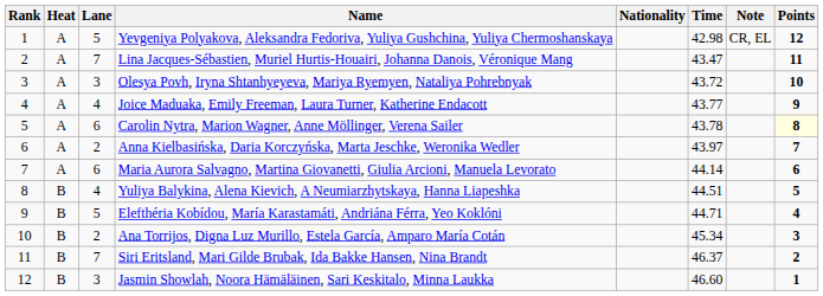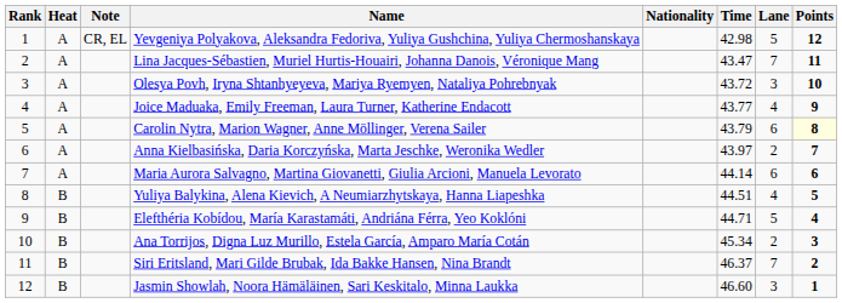 <table class="wikitable sortable" style="text-align:center">
 <tr>
 <th>Rank</th>
 <th>Heat</th>
-<th>Lane</th>
+<th>Note</th>
 <th>Name</th>
 <th>Nationality</th>
 <th>Time</th>
-<th>Note</th>
+<th>Lane</th>
 <th>Points</th>
 </tr>
 <tr>
 <td>1</td>
 <td>A</td>
-<td>5</td>
+<td>CR, EL</td>
 <td align=left><a href='#'>Yevgeniya Polyakova</a>, <a href='#'>Aleksandra Fedoriva</a>, <a href='#'>Yuliya Gushchina</a>, <a href='#'>Yuliya Chermoshanskaya</a></td>
 <td align=left></td>
 <td>42.98</td>
-<td>CR, EL</td>
+<td>5</td>
 <td><strong>12</strong></td>
 </tr>
 <tr>
 <td>2</td>
 <td>A</td>
-<td>7</td>
+<td></td>
 <td align=left><a href='#'>Lina Jacques-Sébastien</a>, <a href='#'>Muriel Hurtis-Houairi</a>, <a href='#'>Johanna Danois</a>, <a href='#'>Véronique Mang</a></td>
 <td align=left></td>
 <td>43.47</td>
-<td></td>
+<td>7</td>
 <td><strong>11</strong></td>
 </tr>
 <tr>
 <td>3</td>
 <td>A</td>
-<td>3</td>
+<td></td>
 <td align=left><a href='#'>Olesya Povh</a>, <a href='#'>Iryna Shtanhyeyeva</a>, <a href='#'>Mariya Ryemyen</a>, <a href='#'>Nataliya Pohrebnyak</a></td>
 <td align=left></td>
 <td>43.72</td>
-<td></td>
+<td>3</td>
 <td><strong>10</strong></td>
 </tr>
 <tr>
 <td>4</td>
 <td>A</td>
-<td>4</td>
+<td></td>
 <td align=left><a href='#'>Joice Maduaka</a>, <a href='#'>Emily Freeman</a>, <a href='#'>Laura Turner</a>, <a href='#'>Katherine Endacott</a></td>
 <td align=left></td>
 <td>43.77</td>
-<td></td>
+<td>4</td>
 <td><strong>9</strong></td>
 </tr>
 <tr>
 <td>5</td>
 <td>A</td>
-<td>6</td>
+<td></td>
 <td align=left><a href='#'>Carolin Nytra</a>, <a href='#'>Marion Wagner</a>, <a href='#'>Anne Möllinger</a>, <a href='#'>Verena Sailer</a></td>
 <td align=left></td>
-<td>43.78</td>
-<td></td>
+<td>43.79</td>
+<td>6</td>
 <td style="background: lightyellow;"><strong>8</strong></td>
 </tr>
 <tr>
 <td>6</td>
 <td>A</td>
-<td>2</td>
+<td></td>
 <td align=left><a href='#'>Anna Kielbasińska</a>, <a href='#'>Daria Korczyńska</a>, <a href='#'>Marta Jeschke</a>, <a href='#'>Weronika Wedler</a></td>
 <td align=left></td>
 <td>43.97</td>
-<td></td>
+<td>2</td>
 <td><strong>7</strong></td>
 </tr>
 <tr>
 <td>7</td>
 <td>A</td>
-<td>6</td>
+<td></td>
 <td align=left><a href='#'>Maria Aurora Salvagno</a>, <a href='#'>Martina Giovanetti</a>, <a href='#'>Giulia Arcioni</a>, <a href='#'>Manuela Levorato</a></td>
 <td align=left></td>
 <td>44.14</td>
-<td></td>
+<td>6</td>
 <td><strong>6</strong></td>
 </tr>
 <tr>
 <td>8</td>
 <td>B</td>
-<td>4</td>
+<td></td>
 <td align=left><a href='#'>Yuliya Balykina</a>, <a href='#'>Alena Kievich</a>, <a href='#'>A Neumiarzhytskaya</a>, <a href='#'>Hanna Liapeshka</a></td>
 <td align=left></td>
 <td>44.51</td>
-<td></td>
+<td>4</td>
 <td><strong>5</strong></td>
 </tr>
 <tr>
 <td>9</td>
 <td>B</td>
-<td>5</td>
+<td></td>
 <td align=left><a href='#'>Elefthéria Kobídou</a>, <a href='#'>María Karastamáti</a>, <a href='#'>Andriána Férra</a>, <a href='#'>Yeo Koklóni</a></td>
 <td align=left></td>
 <td>44.71</td>
-<td></td>
+<td>5</td>
 <td><strong>4</strong></td>
 </tr>
 <tr>
 <td>10</td>
 <td>B</td>
-<td>2</td>
+<td></td>
 <td align=left><a href='#'>Ana Torrijos</a>, <a href='#'>Digna Luz Murillo</a>, <a href='#'>Estela García</a>, <a href='#'>Amparo María Cotán</a></td>
 <td align=left></td>
 <td>45.34</td>
-<td></td>
+<td>2</td>
 <td><strong>3</strong></td>
 </tr>
 <tr>
 <td>11</td>
 <td>B</td>
-<td>7</td>
+<td></td>
 <td align=left><a href='#'>Siri Eritsland</a>, <a href='#'>Mari Gilde Brubak</a>, <a href='#'>Ida Bakke Hansen</a>, <a href='#'>Nina Brandt</a></td>
 <td align=left></td>
 <td>46.37</td>
-<td></td>
+<td>7</td>
 <td><strong>2</strong></td>
 </tr>
 <tr>
 <td>12</td>
 <td>B</td>
-<td>3</td>
+<td></td>
 <td align=left><a href='#'>Jasmin Showlah</a>, <a href='#'>Noora Hämäläinen</a>, <a href='#'>Sari Keskitalo</a>, <a href='#'>Minna Laukka</a></td>
 <td align=left></td>
 <td>46.60</td>
-<td></td>
+<td>3</td>
 <td><strong>1</strong></td>
 </tr>
 </table>
